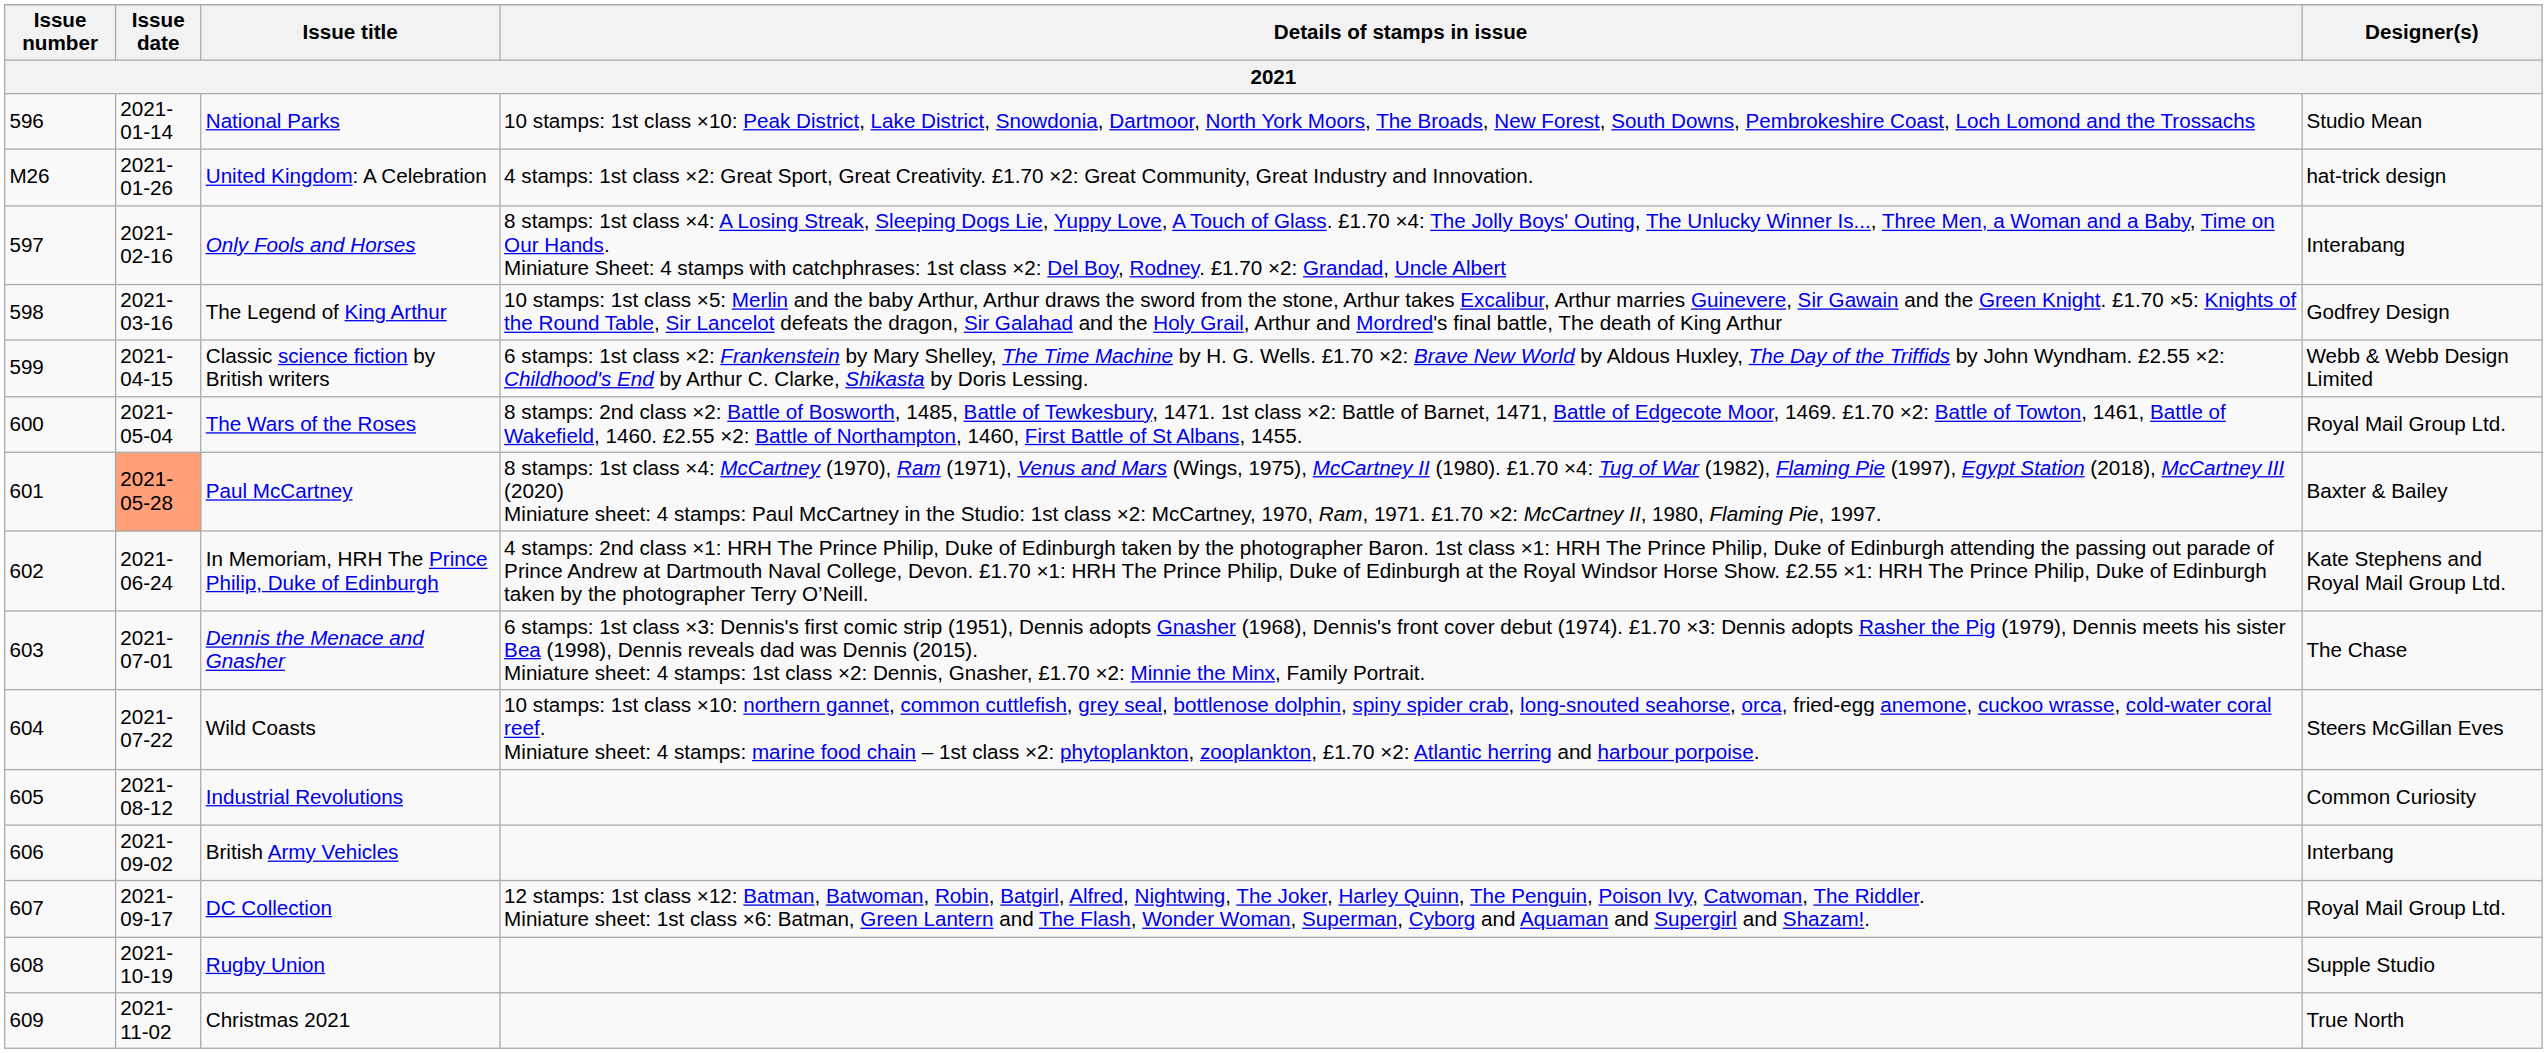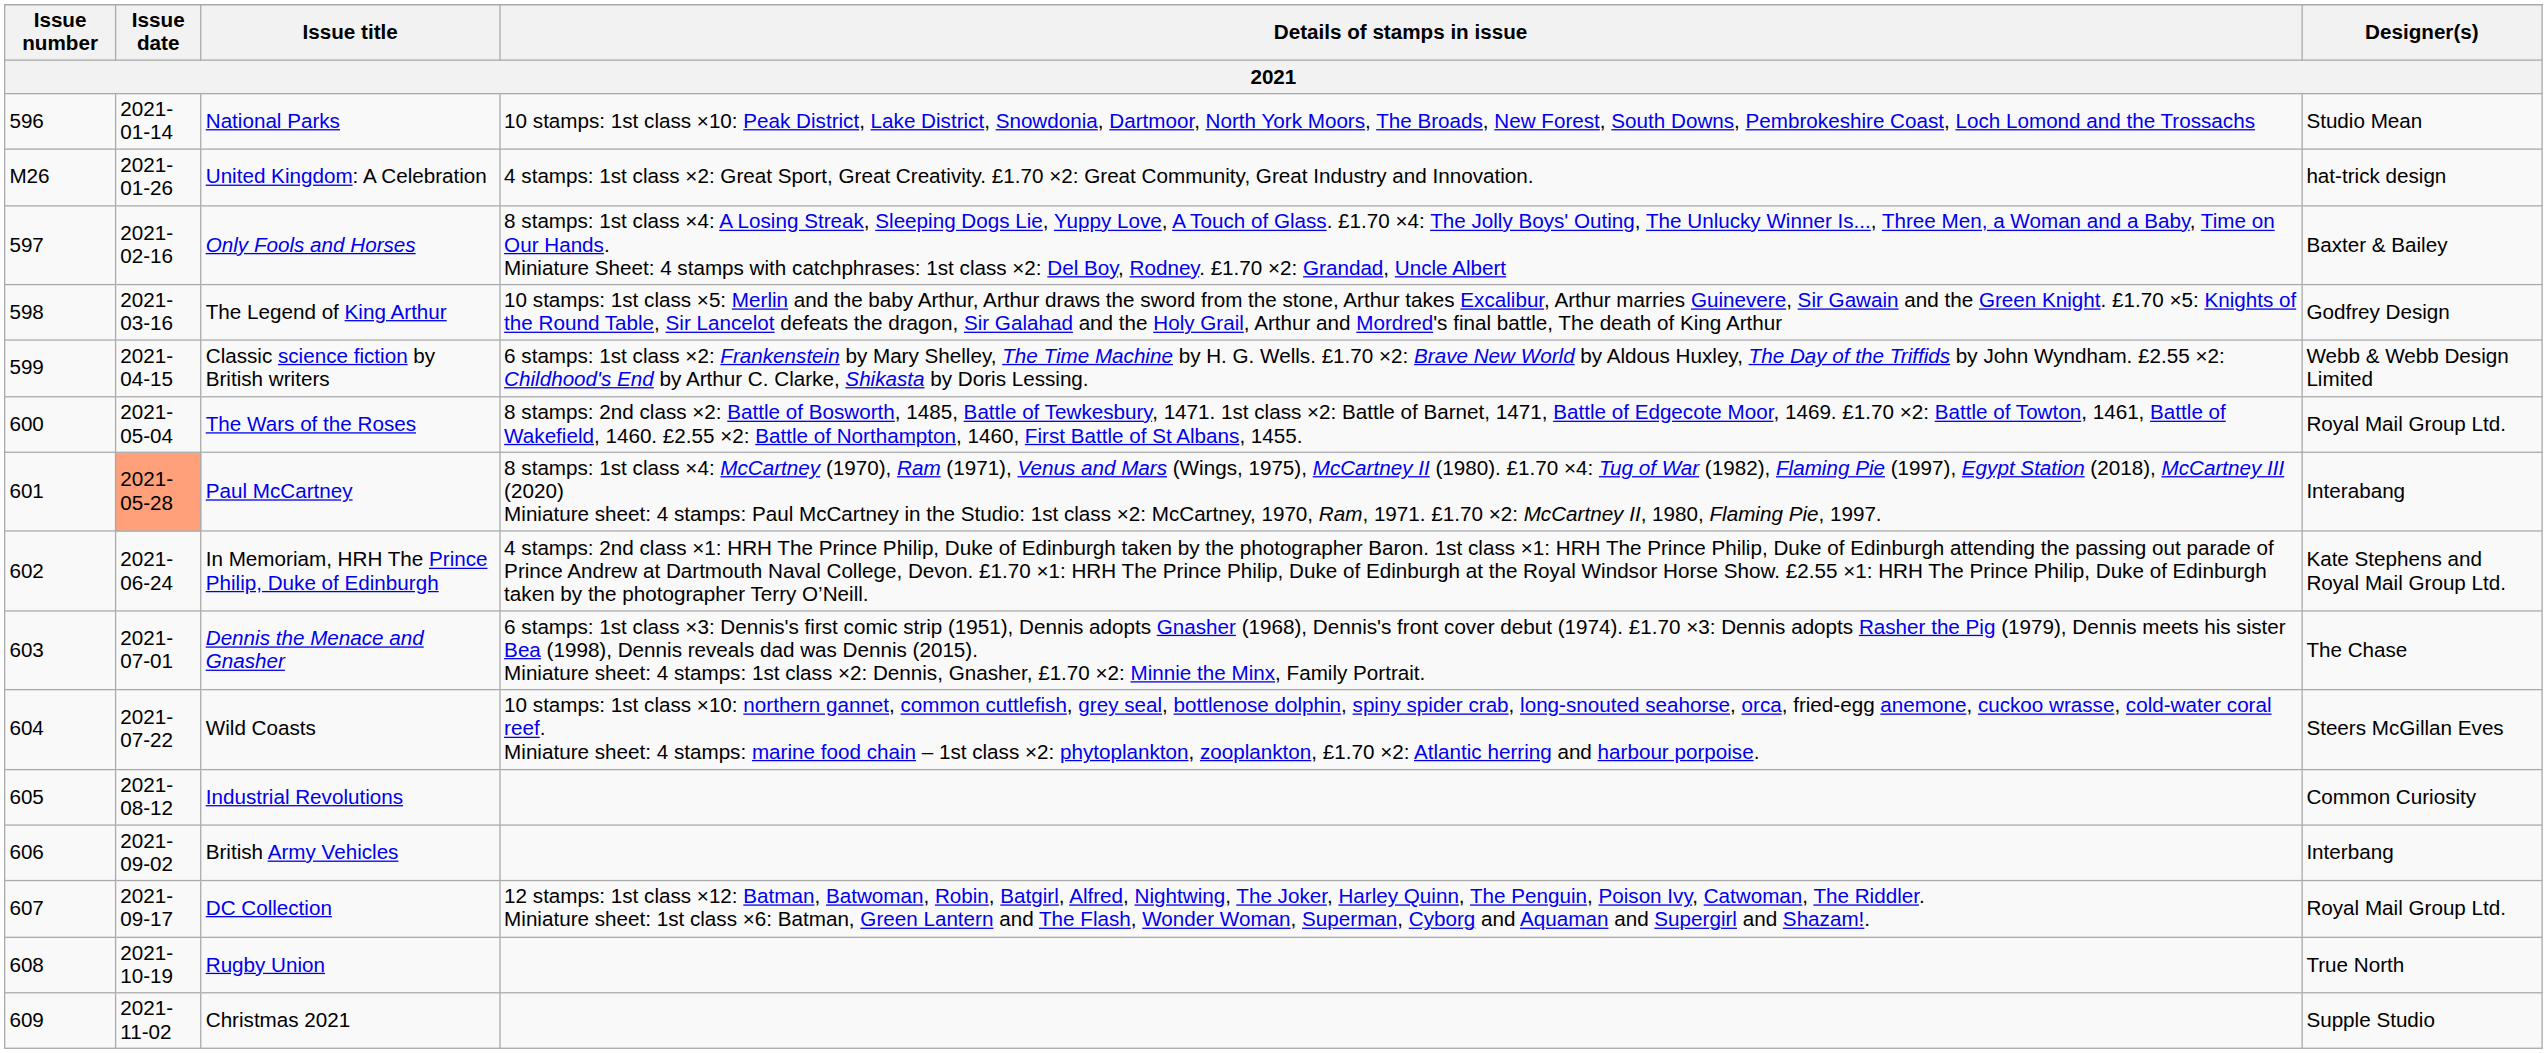 <table class="wikitable">
 <tr>
 </tr>
 <tr>
 <th>Issue number</th>
 <th>Issue date</th>
 <th>Issue title</th>
 <th>Details of stamps in issue</th>
 <th>Designer(s)</th>
 </tr>
 <tr>
 <th colspan=5>2021</th>
 </tr>
 <tr>
 <td>596</td>
 <td>2021-01-14</td>
 <td><a href='#'>National Parks</a></td>
 <td>10 stamps: 1st class ×10: <a href='#'>Peak District</a>, <a href='#'>Lake District</a>, <a href='#'>Snowdonia</a>, <a href='#'>Dartmoor</a>, <a href='#'>North York Moors</a>, <a href='#'>The Broads</a>, <a href='#'>New Forest</a>, <a href='#'>South Downs</a>, <a href='#'>Pembrokeshire Coast</a>, <a href='#'>Loch Lomond and the Trossachs</a></td>
 <td>Studio Mean</td>
 </tr>
 <tr>
 <td>M26</td>
 <td>2021-01-26</td>
 <td><a href='#'>United Kingdom</a>: A Celebration</td>
 <td>4 stamps: 1st class ×2: Great Sport, Great Creativity. £1.70 ×2: Great Community, Great Industry and Innovation.</td>
 <td>hat-trick design</td>
 </tr>
 <tr>
 <td>597</td>
 <td>2021-02-16</td>
 <td><em><a href='#'>Only Fools and Horses</a></em></td>
 <td>8 stamps: 1st class ×4: <a href='#'>A Losing Streak</a>, <a href='#'>Sleeping Dogs Lie</a>, <a href='#'>Yuppy Love</a>, <a href='#'>A Touch of Glass</a>. £1.70 ×4: <a href='#'>The Jolly Boys' Outing</a>, <a href='#'>The Unlucky Winner Is...</a>, <a href='#'>Three Men, a Woman and a Baby</a>, <a href='#'>Time on Our Hands</a>.<br>Miniature Sheet: 4 stamps with catchphrases: 1st class ×2: <a href='#'>Del Boy</a>, <a href='#'>Rodney</a>. £1.70 ×2: <a href='#'>Grandad</a>, <a href='#'>Uncle Albert</a></td>
-<td>Interabang</td>
+<td>Baxter & Bailey</td>
 </tr>
 <tr>
 <td>598</td>
 <td>2021-03-16</td>
 <td>The Legend of <a href='#'>King Arthur</a></td>
 <td>10 stamps: 1st class ×5: <a href='#'>Merlin</a> and the baby Arthur, Arthur draws the sword from the stone, Arthur takes <a href='#'>Excalibur</a>, Arthur marries <a href='#'>Guinevere</a>, <a href='#'>Sir Gawain</a> and the <a href='#'>Green Knight</a>. £1.70 ×5: <a href='#'>Knights of the Round Table</a>, <a href='#'>Sir Lancelot</a> defeats the dragon, <a href='#'>Sir Galahad</a> and the <a href='#'>Holy Grail</a>, Arthur and <a href='#'>Mordred</a>'s final battle, The death of King Arthur</td>
 <td>Godfrey Design</td>
 </tr>
 <tr>
 <td>599</td>
 <td>2021-04-15</td>
 <td>Classic <a href='#'>science fiction</a> by British writers</td>
 <td>6 stamps: 1st class ×2: <em><a href='#'>Frankenstein</a></em> by Mary Shelley, <em><a href='#'>The Time Machine</a></em> by H. G. Wells. £1.70 ×2: <em><a href='#'>Brave New World</a></em> by Aldous Huxley, <em><a href='#'>The Day of the Triffids</a></em> by John Wyndham. £2.55 ×2: <em><a href='#'>Childhood's End</a></em> by Arthur C. Clarke, <em><a href='#'>Shikasta</a></em> by Doris Lessing.</td>
 <td>Webb & Webb Design Limited</td>
 </tr>
 <tr>
 <td>600</td>
 <td>2021-05-04</td>
 <td><a href='#'>The Wars of the Roses</a></td>
 <td>8 stamps: 2nd class ×2: <a href='#'>Battle of Bosworth</a>, 1485, <a href='#'>Battle of Tewkesbury</a>, 1471. 1st class ×2: Battle of Barnet, 1471, <a href='#'>Battle of Edgecote Moor</a>, 1469. £1.70 ×2: <a href='#'>Battle of Towton</a>, 1461, <a href='#'>Battle of Wakefield</a>, 1460. £2.55 ×2: <a href='#'>Battle of Northampton</a>, 1460, <a href='#'>First Battle of St Albans</a>, 1455.</td>
 <td>Royal Mail Group Ltd.</td>
 </tr>
 <tr>
 <td>601</td>
 <td style="background: lightsalmon;">2021-05-28</td>
 <td><a href='#'>Paul McCartney</a></td>
 <td>8 stamps: 1st class ×4: <em><a href='#'>McCartney</a></em> (1970), <em><a href='#'>Ram</a></em> (1971), <em><a href='#'>Venus and Mars</a></em> (Wings, 1975), <em><a href='#'>McCartney II</a></em> (1980). £1.70 ×4: <em><a href='#'>Tug of War</a></em> (1982), <em><a href='#'>Flaming Pie</a></em> (1997), <em><a href='#'>Egypt Station</a></em> (2018), <em><a href='#'>McCartney III</a></em> (2020)<br>Miniature sheet: 4 stamps: Paul McCartney in the Studio: 1st class ×2: McCartney, 1970, <em>Ram</em>, 1971. £1.70 ×2: <em>McCartney II</em>, 1980, <em>Flaming Pie</em>, 1997.</td>
-<td>Baxter & Bailey</td>
+<td>Interabang</td>
 </tr>
 <tr>
 <td>602</td>
 <td>2021-06-24</td>
 <td>In Memoriam, HRH The <a href='#'>Prince Philip, Duke of Edinburgh</a></td>
 <td>4 stamps: 2nd class ×1: HRH The Prince Philip, Duke of Edinburgh taken by the photographer Baron. 1st class ×1: HRH The Prince Philip, Duke of Edinburgh attending the passing out parade of Prince Andrew at Dartmouth Naval College, Devon. £1.70 ×1: HRH The Prince Philip, Duke of Edinburgh at the Royal Windsor Horse Show. £2.55 ×1: HRH The Prince Philip, Duke of Edinburgh taken by the photographer Terry O’Neill.</td>
 <td>Kate Stephens and Royal Mail Group Ltd.</td>
 </tr>
 <tr>
 <td>603</td>
 <td>2021-07-01</td>
 <td><em><a href='#'>Dennis the Menace and Gnasher</a></em></td>
 <td>6 stamps: 1st class ×3: Dennis's first comic strip (1951), Dennis adopts <a href='#'>Gnasher</a> (1968), Dennis's front cover debut (1974). £1.70 ×3: Dennis adopts <a href='#'>Rasher the Pig</a> (1979), Dennis meets his sister <a href='#'>Bea</a> (1998), Dennis reveals dad was Dennis (2015).<br>Miniature sheet: 4 stamps: 1st class ×2: Dennis, Gnasher, £1.70 ×2: <a href='#'>Minnie the Minx</a>, Family Portrait.</td>
 <td>The Chase</td>
 </tr>
 <tr>
 <td>604</td>
 <td>2021-07-22</td>
 <td>Wild Coasts</td>
 <td>10 stamps: 1st class ×10: <a href='#'>northern gannet</a>, <a href='#'>common cuttlefish</a>, <a href='#'>grey seal</a>, <a href='#'>bottlenose dolphin</a>, <a href='#'>spiny spider crab</a>, <a href='#'>long-snouted seahorse</a>, <a href='#'>orca</a>, fried-egg <a href='#'>anemone</a>, <a href='#'>cuckoo wrasse</a>, <a href='#'>cold-water coral reef</a>.<br>Miniature sheet: 4 stamps: <a href='#'>marine food chain</a> – 1st class ×2: <a href='#'>phytoplankton</a>, <a href='#'>zooplankton</a>, £1.70 ×2: <a href='#'>Atlantic herring</a> and <a href='#'>harbour porpoise</a>.</td>
 <td>Steers McGillan Eves</td>
 </tr>
 <tr>
 <td>605</td>
 <td>2021-08-12</td>
 <td><a href='#'>Industrial Revolutions</a></td>
 <td></td>
 <td>Common Curiosity</td>
 </tr>
 <tr>
 <td>606</td>
 <td>2021-09-02</td>
 <td>British <a href='#'>Army Vehicles</a></td>
 <td></td>
 <td>Interbang</td>
 </tr>
 <tr>
 <td>607</td>
 <td>2021-09-17</td>
 <td><a href='#'>DC Collection</a></td>
 <td>12 stamps: 1st class ×12: <a href='#'>Batman</a>, <a href='#'>Batwoman</a>, <a href='#'>Robin</a>, <a href='#'>Batgirl</a>, <a href='#'>Alfred</a>, <a href='#'>Nightwing</a>, <a href='#'>The Joker</a>, <a href='#'>Harley Quinn</a>, <a href='#'>The Penguin</a>, <a href='#'>Poison Ivy</a>, <a href='#'>Catwoman</a>, <a href='#'>The Riddler</a>.<br>Miniature sheet: 1st class ×6: Batman, <a href='#'>Green Lantern</a> and <a href='#'>The Flash</a>, <a href='#'>Wonder Woman</a>, <a href='#'>Superman</a>, <a href='#'>Cyborg</a> and <a href='#'>Aquaman</a> and <a href='#'>Supergirl</a> and <a href='#'>Shazam!</a>.</td>
 <td>Royal Mail Group Ltd.</td>
 </tr>
 <tr>
 <td>608</td>
 <td>2021-10-19</td>
 <td><a href='#'>Rugby Union</a></td>
 <td></td>
-<td>Supple Studio</td>
+<td>True North</td>
 </tr>
 <tr>
 <td>609</td>
 <td>2021-11-02</td>
 <td>Christmas 2021</td>
 <td></td>
-<td>True North</td>
+<td>Supple Studio</td>
 </tr>
 </table>
